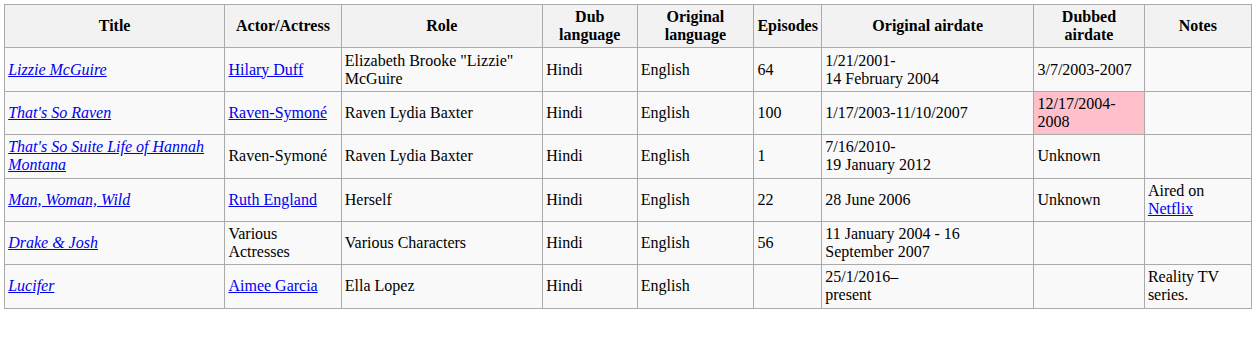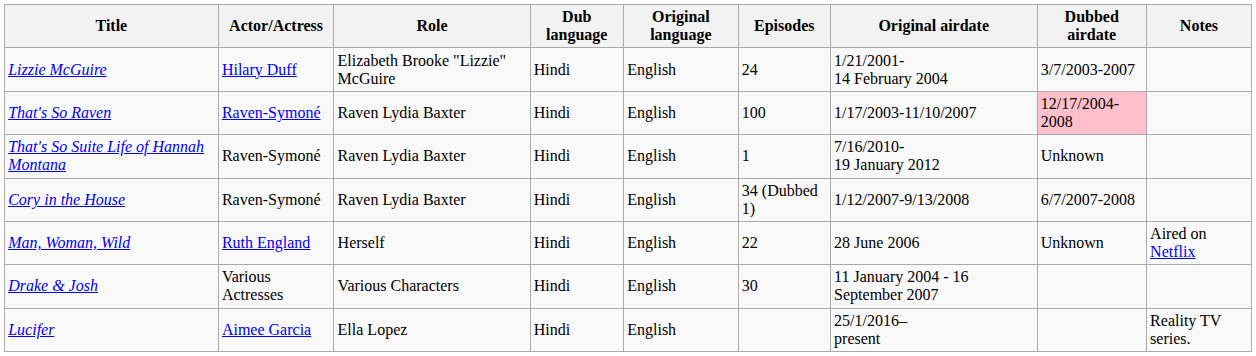 <table class="wikitable">
 <tr>
 <th>Title</th>
 <th>Actor/Actress</th>
 <th>Role</th>
 <th>Dub language</th>
 <th>Original language</th>
 <th>Episodes</th>
 <th>Original airdate</th>
 <th>Dubbed airdate</th>
 <th>Notes</th>
 </tr>
 <tr>
 <td><em><a href='#'>Lizzie McGuire</a></em></td>
 <td><a href='#'>Hilary Duff</a></td>
 <td>Elizabeth Brooke "Lizzie" McGuire</td>
 <td>Hindi</td>
 <td>English</td>
-<td>64</td>
+<td>24</td>
 <td>1/21/2001-<br>14 February 2004</td>
 <td>3/7/2003-2007</td>
 <td></td>
 </tr>
 <tr>
 <td><em><a href='#'>That's So Raven</a></em></td>
 <td><a href='#'>Raven-Symoné</a></td>
 <td>Raven Lydia Baxter</td>
 <td>Hindi</td>
 <td>English</td>
 <td>100</td>
 <td>1/17/2003-11/10/2007</td>
 <td style="background: pink;">12/17/2004-2008</td>
 <td></td>
 </tr>
 <tr>
 <td><em><a href='#'>That's So Suite Life of Hannah Montana</a></em></td>
 <td>Raven-Symoné</td>
 <td>Raven Lydia Baxter</td>
 <td>Hindi</td>
 <td>English</td>
 <td>1</td>
 <td>7/16/2010-<br>19 January 2012</td>
 <td>Unknown</td>
 <td></td>
 </tr>
 <tr>
+<td><em><a href='#'>Cory in the House</a></em></td>
+<td>Raven-Symoné</td>
+<td>Raven Lydia Baxter</td>
+<td>Hindi</td>
+<td>English</td>
+<td>34 (Dubbed 1)</td>
+<td>1/12/2007-9/13/2008</td>
+<td>6/7/2007-2008</td>
+<td></td>
+</tr>
+<tr>
 <td><em><a href='#'>Man, Woman, Wild</a></em></td>
 <td><a href='#'>Ruth England</a></td>
 <td>Herself</td>
 <td>Hindi</td>
 <td>English</td>
 <td>22</td>
 <td>28 June 2006</td>
 <td>Unknown</td>
 <td>Aired on <a href='#'>Netflix</a></td>
 </tr>
 <tr>
 <td><em><a href='#'>Drake & Josh</a></em></td>
 <td>Various Actresses</td>
 <td>Various Characters</td>
 <td>Hindi</td>
 <td>English</td>
-<td>56</td>
+<td>30</td>
 <td>11 January 2004 - 16 September 2007</td>
 <td></td>
 <td></td>
 </tr>
 <tr>
 <td><em><a href='#'>Lucifer</a></em></td>
 <td><a href='#'>Aimee Garcia</a></td>
 <td>Ella Lopez</td>
 <td>Hindi</td>
 <td>English</td>
 <td></td>
 <td>25/1/2016–<br>present</td>
 <td></td>
 <td>Reality TV series.</td>
 </tr>
 <tr>
 </tr>
 </table>
